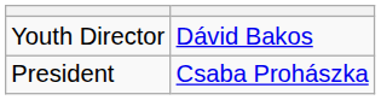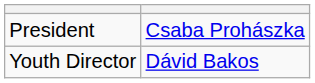 <table class="wikitable plainrowheaders sortable" style="text-align:left">
 <tr>
 <th></th>
 <th></th>
 </tr>
 <tr>
+<td>President</td>
+<td> <a href='#'>Csaba Prohászka</a></td>
+</tr>
+<tr>
 <td>Youth Director</td>
 <td> <a href='#'>Dávid Bakos</a></td>
 </tr>
-<tr>
-<td>President</td>
-<td> <a href='#'>Csaba Prohászka</a></td>
-</tr>
 </table>
